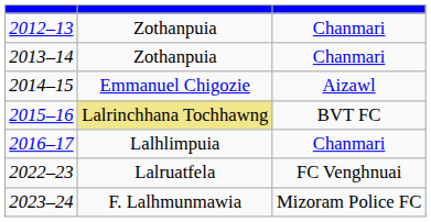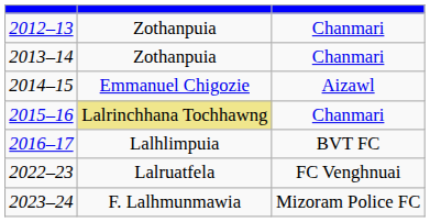 <table class="wikitable sortable" style="text-align: center;">
 <tr>
 <th style="background:#0000FF;"></th>
 <th style="background:#0000FF;"></th>
 <th style="background:#0000FF;"></th>
 </tr>
 <tr>
 <td><em><a href='#'>2012–13</a></em></td>
 <td>Zothanpuia</td>
 <td><a href='#'>Chanmari</a></td>
 </tr>
 <tr>
 <td><em>2013–14</em></td>
 <td>Zothanpuia</td>
 <td><a href='#'>Chanmari</a></td>
 </tr>
 <tr>
 <td><em>2014–15</em></td>
 <td><a href='#'>Emmanuel Chigozie</a></td>
 <td><a href='#'>Aizawl</a></td>
 </tr>
 <tr>
 <td><em><a href='#'>2015–16</a></em></td>
 <td style="background: khaki;">Lalrinchhana Tochhawng</td>
-<td>BVT FC</td>
+<td><a href='#'>Chanmari</a></td>
 </tr>
 <tr>
 <td><em><a href='#'>2016–17</a></em></td>
 <td>Lalhlimpuia</td>
-<td><a href='#'>Chanmari</a></td>
+<td>BVT FC</td>
 </tr>
 <tr>
 <td><em>2022–23</em></td>
 <td>Lalruatfela</td>
 <td>FC Venghnuai</td>
 </tr>
 <tr>
 <td><em>2023–24</em></td>
 <td>F. Lalhmunmawia</td>
 <td>Mizoram Police FC</td>
 </tr>
 </table>
